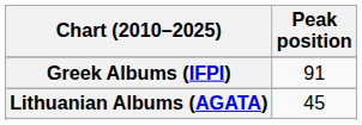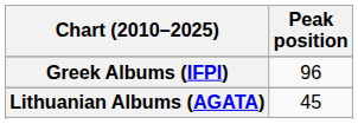 <table class="wikitable sortable plainrowheaders" style="text-align:center">
 <tr>
 <th scope="col">Chart (2010–2025)</th>
 <th scope="col">Peak<br>position</th>
 </tr>
 <tr>
 </tr>
 <tr>
 </tr>
 <tr>
 </tr>
 <tr>
 </tr>
 <tr>
 </tr>
 <tr>
 </tr>
 <tr>
 </tr>
 <tr>
 </tr>
 <tr>
 </tr>
 <tr>
 </tr>
 <tr>
 </tr>
 <tr>
 <th scope="row">Greek Albums (<a href='#'>IFPI</a>)</th>
-<td>91</td>
+<td>96</td>
 </tr>
 <tr>
 </tr>
 <tr>
 </tr>
 <tr>
 </tr>
 <tr>
 </tr>
 <tr>
 <th scope="row">Lithuanian Albums (<a href='#'>AGATA</a>)</th>
 <td>45</td>
 </tr>
 <tr>
 </tr>
 <tr>
 </tr>
 <tr>
 </tr>
 <tr>
 </tr>
 <tr>
 </tr>
 <tr>
 </tr>
 <tr>
 </tr>
 <tr>
 </tr>
 <tr>
 </tr>
 <tr>
 </tr>
 <tr>
 </tr>
 </table>
